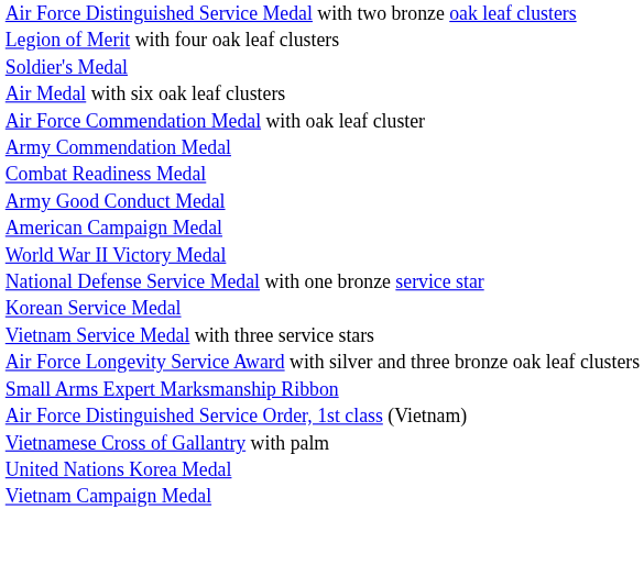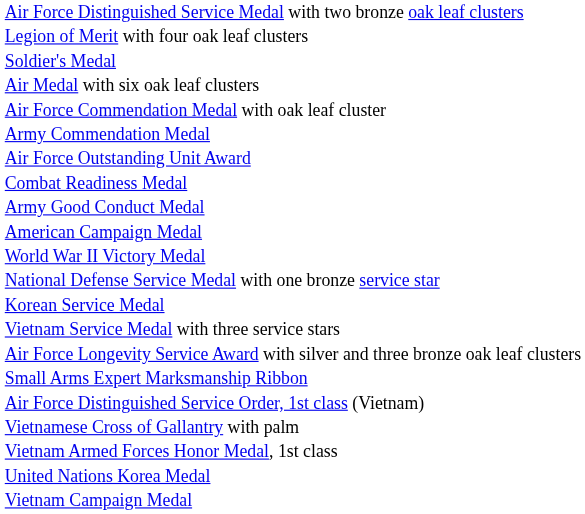 <table>
 <tr>
 <td></td>
 <td><a href='#'>Air Force Distinguished Service Medal</a> with two bronze <a href='#'>oak leaf clusters</a></td>
 </tr>
 <tr>
 <td></td>
 <td><a href='#'>Legion of Merit</a> with four oak leaf clusters</td>
 </tr>
 <tr>
 <td></td>
 <td><a href='#'>Soldier's Medal</a></td>
 </tr>
 <tr>
 <td></td>
 <td><a href='#'>Air Medal</a> with six oak leaf clusters</td>
 </tr>
 <tr>
 <td></td>
 <td><a href='#'>Air Force Commendation Medal</a> with oak leaf cluster</td>
 </tr>
 <tr>
 <td></td>
 <td><a href='#'>Army Commendation Medal</a></td>
+</tr>
+<tr>
+<td></td>
+<td><a href='#'>Air Force Outstanding Unit Award</a></td>
 </tr>
 <tr>
 <td></td>
 <td><a href='#'>Combat Readiness Medal</a></td>
 </tr>
 <tr>
 <td></td>
 <td><a href='#'>Army Good Conduct Medal</a></td>
 </tr>
 <tr>
 <td></td>
 <td><a href='#'>American Campaign Medal</a></td>
 </tr>
 <tr>
 <td></td>
 <td><a href='#'>World War II Victory Medal</a></td>
 </tr>
 <tr>
 <td></td>
 <td><a href='#'>National Defense Service Medal</a> with one bronze <a href='#'>service star</a></td>
 </tr>
 <tr>
 <td></td>
 <td><a href='#'>Korean Service Medal</a></td>
 </tr>
 <tr>
 <td></td>
 <td><a href='#'>Vietnam Service Medal</a> with three service stars</td>
 </tr>
 <tr>
 <td></td>
 <td><a href='#'>Air Force Longevity Service Award</a> with silver and three bronze oak leaf clusters</td>
 </tr>
 <tr>
 <td></td>
 <td><a href='#'>Small Arms Expert Marksmanship Ribbon</a></td>
 </tr>
 <tr>
 <td></td>
 <td><a href='#'>Air Force Distinguished Service Order, 1st class</a> (Vietnam)</td>
 </tr>
 <tr>
 <td></td>
 <td><a href='#'>Vietnamese Cross of Gallantry</a> with palm</td>
 </tr>
 <tr>
 <td></td>
+<td><a href='#'>Vietnam Armed Forces Honor Medal</a>, 1st class</td>
+</tr>
+<tr>
+<td></td>
 <td><a href='#'>United Nations Korea Medal</a></td>
 </tr>
 <tr>
 <td></td>
 <td><a href='#'>Vietnam Campaign Medal</a></td>
 </tr>
 </table>
